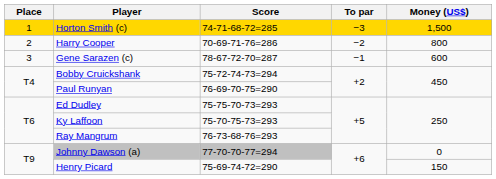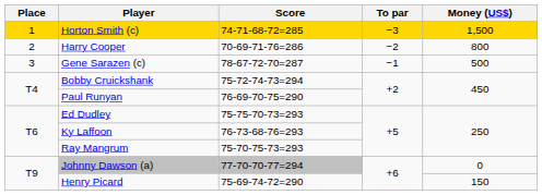 <table class="wikitable" style="width:50em;margin-bottom:0;">
 <tr>
 <th>Place</th>
 <th>Player</th>
 <th>Score</th>
 <th>To par</th>
 <th>Money (<a href='#'>US$</a>)</th>
 </tr>
 <tr style="background:gold">
 <td align=center>1</td>
 <td> <a href='#'>Horton Smith</a> (c)</td>
 <td>74-71-68-72=285</td>
 <td align=center>−3</td>
 <td align=center>1,500</td>
 </tr>
 <tr>
 <td align=center>2</td>
 <td> <a href='#'>Harry Cooper</a></td>
 <td>70-69-71-76=286</td>
 <td align=center>−2</td>
 <td align=center>800</td>
 </tr>
 <tr>
 <td align=center>3</td>
 <td> <a href='#'>Gene Sarazen</a> (c)</td>
 <td>78-67-72-70=287</td>
 <td align=center>−1</td>
-<td align=center>600</td>
+<td align=center>500</td>
 </tr>
 <tr>
 <td rowspan=2 align=center>T4</td>
 <td> <a href='#'>Bobby Cruickshank</a></td>
 <td>75-72-74-73=294</td>
 <td rowspan=2 align=center>+2</td>
 <td rowspan=2 align=center>450</td>
 </tr>
 <tr>
 <td> <a href='#'>Paul Runyan</a></td>
 <td>76-69-70-75=290</td>
 </tr>
 <tr>
 <td rowspan=3 align=center>T6</td>
 <td> <a href='#'>Ed Dudley</a></td>
 <td>75-75-70-73=293</td>
 <td rowspan=3 align=center>+5</td>
 <td rowspan=3 align=center>250</td>
 </tr>
 <tr>
 <td> <a href='#'>Ky Laffoon</a></td>
-<td>75-70-75-73=293</td>
+<td>76-73-68-76=293</td>
 </tr>
 <tr>
 <td> <a href='#'>Ray Mangrum</a></td>
-<td>76-73-68-76=293</td>
+<td>75-70-75-73=293</td>
 </tr>
 <tr>
 <td rowspan=2 align=center>T9</td>
 <td style="background:silver"> <a href='#'>Johnny Dawson</a> (a)</td>
 <td style="background:silver">77-70-70-77=294</td>
 <td rowspan=2 align=center>+6</td>
 <td align=center>0</td>
 </tr>
 <tr>
 <td> <a href='#'>Henry Picard</a></td>
 <td>75-69-74-72=290</td>
 <td align=center>150</td>
 </tr>
 </table>
